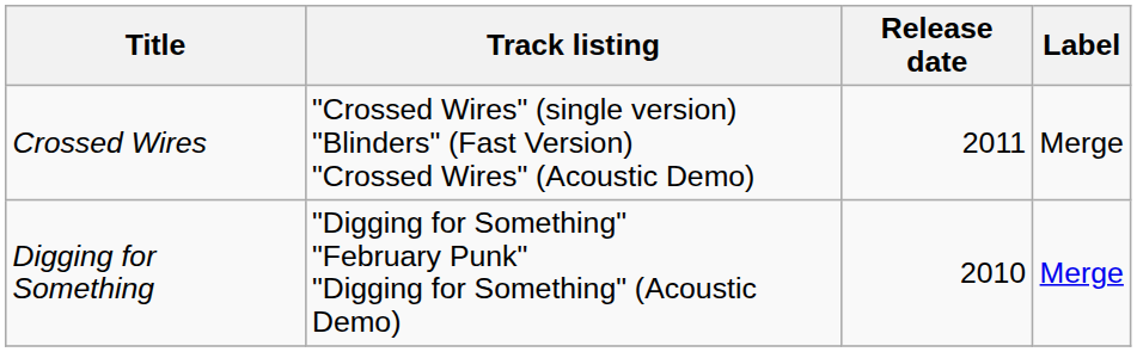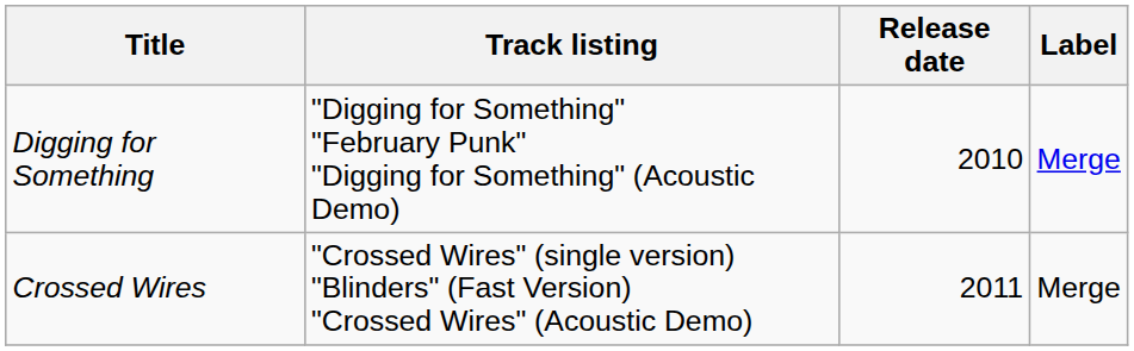 <table class="wikitable">
 <tr>
 <th scope="col">Title</th>
 <th scope="col">Track listing</th>
 <th scope="col">Release date</th>
 <th scope="col">Label</th>
 </tr>
 <tr>
+<td><em>Digging for Something</em></td>
+<td>"Digging for Something"<br>"February Punk"<br>"Digging for Something" (Acoustic Demo)</td>
+<td align="right">2010</td>
+<td><a href='#'>Merge</a></td>
+</tr>
+<tr>
 <td><em>Crossed Wires</em></td>
 <td>"Crossed Wires" (single version)<br>"Blinders" (Fast Version)<br>"Crossed Wires" (Acoustic Demo)</td>
 <td align="right">2011</td>
 <td>Merge</td>
 </tr>
-<tr>
-<td><em>Digging for Something</em></td>
-<td>"Digging for Something"<br>"February Punk"<br>"Digging for Something" (Acoustic Demo)</td>
-<td align="right">2010</td>
-<td><a href='#'>Merge</a></td>
-</tr>
 </table>
